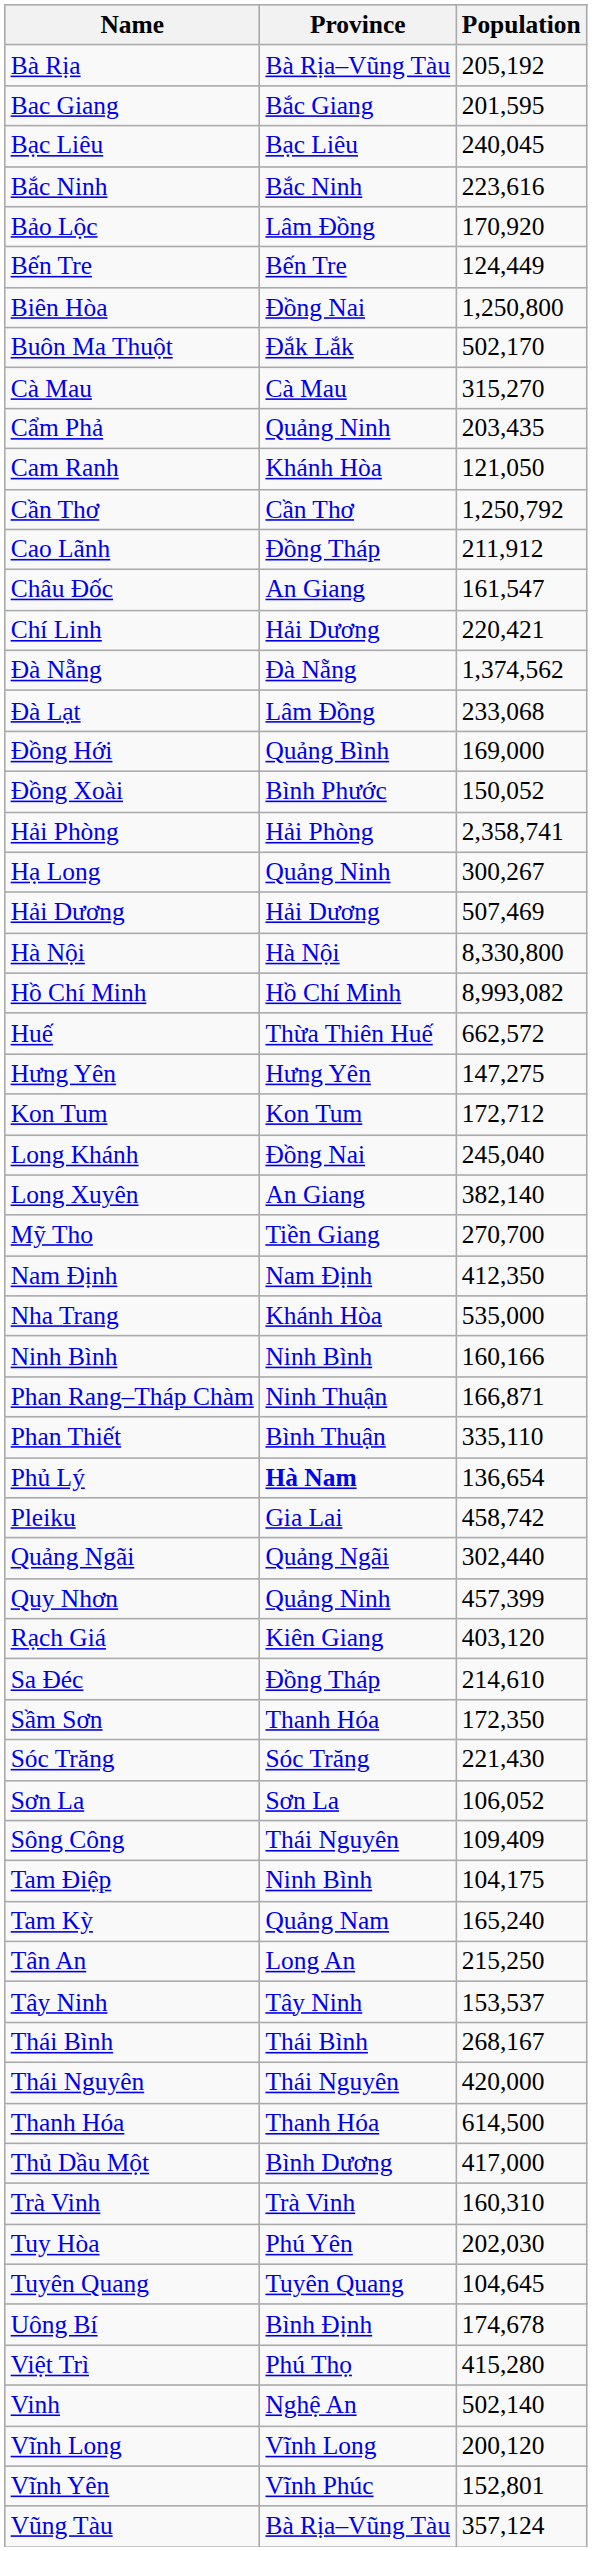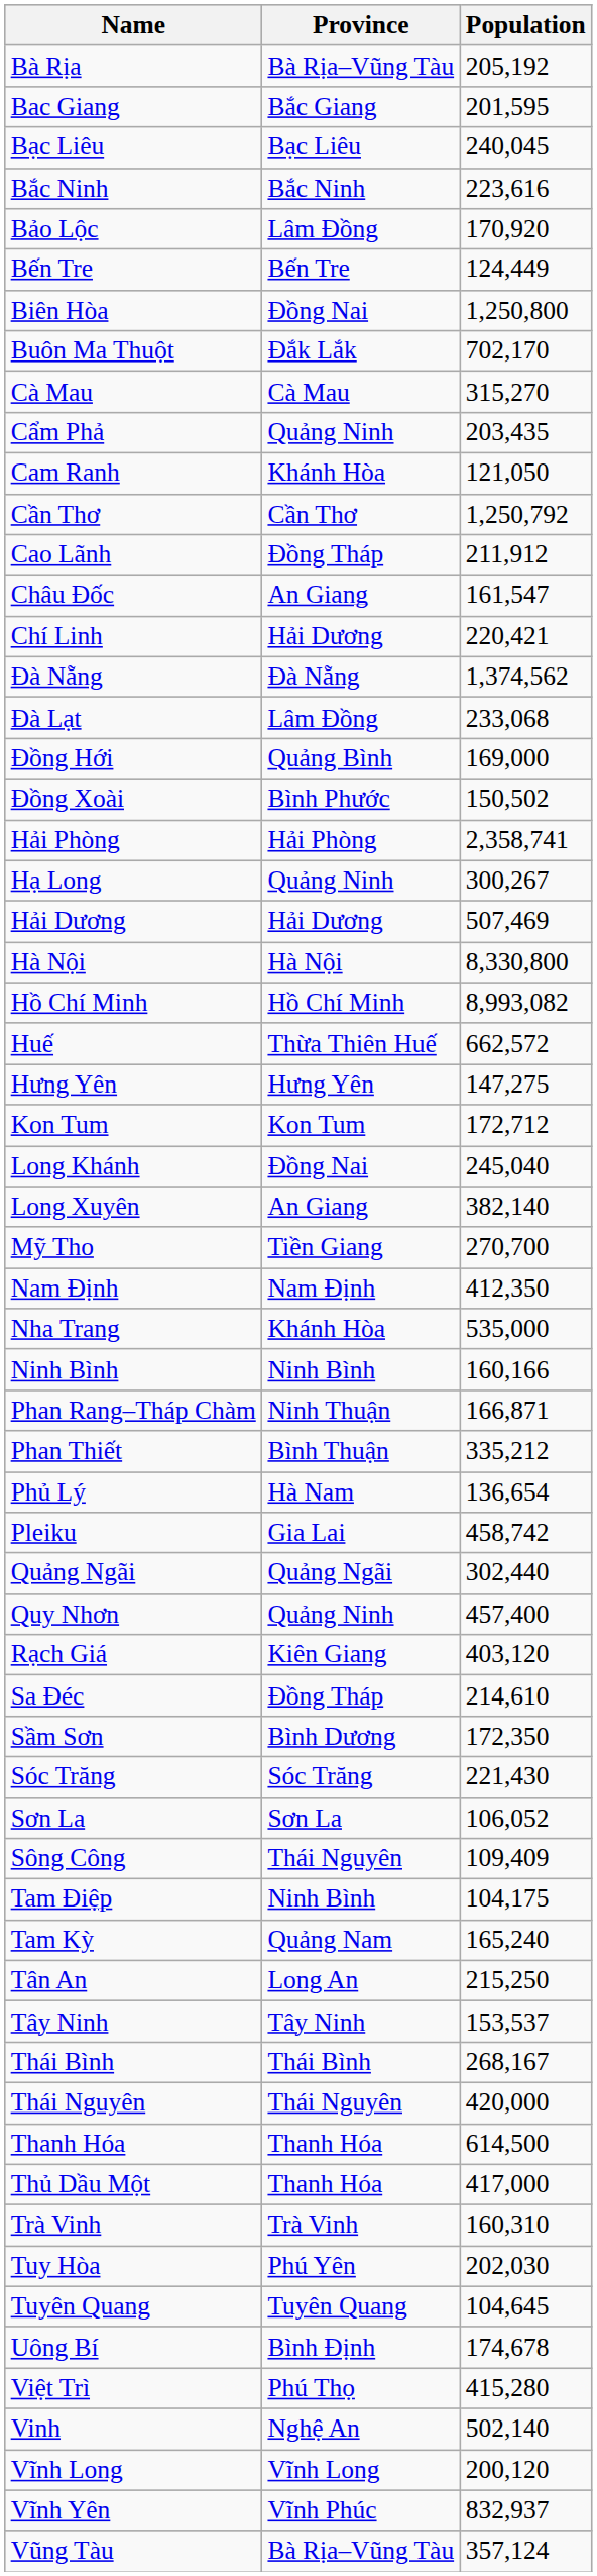 <table class="wikitable sortable sticky-header col3right">
 <tr>
 <th>Name</th>
 <th>Province</th>
 <th>Population</th>
 </tr>
 <tr>
 <td><a href='#'>Bà Rịa</a></td>
 <td><a href='#'>Bà Rịa–Vũng Tàu</a></td>
 <td>205,192</td>
 </tr>
 <tr>
 <td><a href='#'>Bac Giang</a></td>
 <td><a href='#'>Bắc Giang</a></td>
 <td>201,595</td>
 </tr>
 <tr>
 <td><a href='#'>Bạc Liêu</a></td>
 <td><a href='#'>Bạc Liêu</a></td>
 <td>240,045</td>
 </tr>
 <tr>
 <td><a href='#'>Bắc Ninh</a></td>
 <td><a href='#'>Bắc Ninh</a></td>
 <td>223,616</td>
 </tr>
 <tr>
 <td><a href='#'>Bảo Lộc</a></td>
 <td><a href='#'>Lâm Đồng</a></td>
 <td>170,920</td>
 </tr>
 <tr>
 <td><a href='#'>Bến Tre</a></td>
 <td><a href='#'>Bến Tre</a></td>
 <td>124,449</td>
 </tr>
 <tr>
 <td><a href='#'>Biên Hòa</a></td>
 <td><a href='#'>Đồng Nai</a></td>
 <td>1,250,800</td>
 </tr>
 <tr>
 <td><a href='#'>Buôn Ma Thuột</a></td>
 <td><a href='#'>Đắk Lắk</a></td>
-<td>502,170</td>
+<td>702,170</td>
 </tr>
 <tr>
 <td><a href='#'>Cà Mau</a></td>
 <td><a href='#'>Cà Mau</a></td>
 <td>315,270</td>
 </tr>
 <tr>
 <td><a href='#'>Cẩm Phả</a></td>
 <td><a href='#'>Quảng Ninh</a></td>
 <td>203,435</td>
 </tr>
 <tr>
 <td><a href='#'>Cam Ranh</a></td>
 <td><a href='#'>Khánh Hòa</a></td>
 <td>121,050</td>
 </tr>
 <tr>
 <td><a href='#'>Cần Thơ</a></td>
 <td><a href='#'>Cần Thơ</a></td>
 <td>1,250,792</td>
 </tr>
 <tr>
 <td><a href='#'>Cao Lãnh</a></td>
 <td><a href='#'>Đồng Tháp</a></td>
 <td>211,912</td>
 </tr>
 <tr>
 <td><a href='#'>Châu Đốc</a></td>
 <td><a href='#'>An Giang</a></td>
 <td>161,547</td>
 </tr>
 <tr>
 <td><a href='#'>Chí Linh</a></td>
 <td><a href='#'>Hải Dương</a></td>
 <td>220,421</td>
 </tr>
 <tr>
 <td><a href='#'>Đà Nẵng</a></td>
 <td><a href='#'>Đà Nẵng</a></td>
 <td>1,374,562</td>
 </tr>
 <tr>
 <td><a href='#'>Đà Lạt</a></td>
 <td><a href='#'>Lâm Đồng</a></td>
 <td>233,068</td>
 </tr>
 <tr>
 <td><a href='#'>Đồng Hới</a></td>
 <td><a href='#'>Quảng Bình</a></td>
 <td>169,000</td>
 </tr>
 <tr>
 <td><a href='#'>Đồng Xoài</a></td>
 <td><a href='#'>Bình Phước</a></td>
-<td>150,052</td>
+<td>150,502</td>
 </tr>
 <tr>
 <td><a href='#'>Hải Phòng</a></td>
 <td><a href='#'>Hải Phòng</a></td>
 <td>2,358,741</td>
 </tr>
 <tr>
 <td><a href='#'>Hạ Long</a></td>
 <td><a href='#'>Quảng Ninh</a></td>
 <td>300,267</td>
 </tr>
 <tr>
 <td><a href='#'>Hải Dương</a></td>
 <td><a href='#'>Hải Dương</a></td>
 <td>507,469</td>
 </tr>
 <tr>
 <td><a href='#'>Hà Nội</a></td>
 <td><a href='#'>Hà Nội</a></td>
 <td>8,330,800</td>
 </tr>
 <tr>
 <td><a href='#'>Hồ Chí Minh</a></td>
 <td><a href='#'>Hồ Chí Minh</a></td>
 <td>8,993,082</td>
 </tr>
 <tr>
 <td><a href='#'>Huế</a></td>
 <td><a href='#'>Thừa Thiên Huế</a></td>
 <td>662,572</td>
 </tr>
 <tr>
 <td><a href='#'>Hưng Yên</a></td>
 <td><a href='#'>Hưng Yên</a></td>
 <td>147,275</td>
 </tr>
 <tr>
 <td><a href='#'>Kon Tum</a></td>
 <td><a href='#'>Kon Tum</a></td>
 <td>172,712</td>
 </tr>
 <tr>
 <td><a href='#'>Long Khánh</a></td>
 <td><a href='#'>Đồng Nai</a></td>
 <td>245,040</td>
 </tr>
 <tr>
 <td><a href='#'>Long Xuyên</a></td>
 <td><a href='#'>An Giang</a></td>
 <td>382,140</td>
 </tr>
 <tr>
 <td><a href='#'>Mỹ Tho</a></td>
 <td><a href='#'>Tiền Giang</a></td>
 <td>270,700</td>
 </tr>
 <tr>
 <td><a href='#'>Nam Định</a></td>
 <td><a href='#'>Nam Định</a></td>
 <td>412,350</td>
 </tr>
 <tr>
 <td><a href='#'>Nha Trang</a></td>
 <td><a href='#'>Khánh Hòa</a></td>
 <td>535,000</td>
 </tr>
 <tr>
 <td><a href='#'>Ninh Bình</a></td>
 <td><a href='#'>Ninh Bình</a></td>
 <td>160,166</td>
 </tr>
 <tr>
 <td><a href='#'>Phan Rang–Tháp Chàm</a></td>
 <td><a href='#'>Ninh Thuận</a></td>
 <td>166,871</td>
 </tr>
 <tr>
 <td><a href='#'>Phan Thiết</a></td>
 <td><a href='#'>Bình Thuận</a></td>
-<td>335,110</td>
+<td>335,212</td>
 </tr>
 <tr>
 <td><a href='#'>Phủ Lý</a></td>
-<td><strong><a href='#'>Hà Nam</a></strong></td>
+<td><a href='#'>Hà Nam</a></td>
 <td>136,654</td>
 </tr>
 <tr>
 <td><a href='#'>Pleiku</a></td>
 <td><a href='#'>Gia Lai</a></td>
 <td>458,742</td>
 </tr>
 <tr>
 <td><a href='#'>Quảng Ngãi</a></td>
 <td><a href='#'>Quảng Ngãi</a></td>
 <td>302,440</td>
 </tr>
 <tr>
 <td><a href='#'>Quy Nhơn</a></td>
 <td><a href='#'>Quảng Ninh</a></td>
-<td>457,399</td>
+<td>457,400</td>
 </tr>
 <tr>
 <td><a href='#'>Rạch Giá</a></td>
 <td><a href='#'>Kiên Giang</a></td>
 <td>403,120</td>
 </tr>
 <tr>
 <td><a href='#'>Sa Đéc</a></td>
 <td><a href='#'>Đồng Tháp</a></td>
 <td>214,610</td>
 </tr>
 <tr>
 <td><a href='#'>Sầm Sơn</a></td>
-<td><a href='#'>Thanh Hóa</a></td>
+<td><a href='#'>Bình Dương</a></td>
 <td>172,350</td>
 </tr>
 <tr>
 <td><a href='#'>Sóc Trăng</a></td>
 <td><a href='#'>Sóc Trăng</a></td>
 <td>221,430</td>
 </tr>
 <tr>
 <td><a href='#'>Sơn La</a></td>
 <td><a href='#'>Sơn La</a></td>
 <td>106,052</td>
 </tr>
 <tr>
 <td><a href='#'>Sông Công</a></td>
 <td><a href='#'>Thái Nguyên</a></td>
 <td>109,409</td>
 </tr>
 <tr>
 <td><a href='#'>Tam Điệp</a></td>
 <td><a href='#'>Ninh Bình</a></td>
 <td>104,175</td>
 </tr>
 <tr>
 <td><a href='#'>Tam Kỳ</a></td>
 <td><a href='#'>Quảng Nam</a></td>
 <td>165,240</td>
 </tr>
 <tr>
 <td><a href='#'>Tân An</a></td>
 <td><a href='#'>Long An</a></td>
 <td>215,250</td>
 </tr>
 <tr>
 <td><a href='#'>Tây Ninh</a></td>
 <td><a href='#'>Tây Ninh</a></td>
 <td>153,537</td>
 </tr>
 <tr>
 <td><a href='#'>Thái Bình</a></td>
 <td><a href='#'>Thái Bình</a></td>
 <td>268,167</td>
 </tr>
 <tr>
 <td><a href='#'>Thái Nguyên</a></td>
 <td><a href='#'>Thái Nguyên</a></td>
 <td>420,000</td>
 </tr>
 <tr>
 <td><a href='#'>Thanh Hóa</a></td>
 <td><a href='#'>Thanh Hóa</a></td>
 <td>614,500</td>
 </tr>
 <tr>
 <td><a href='#'>Thủ Dầu Một</a></td>
-<td><a href='#'>Bình Dương</a></td>
+<td><a href='#'>Thanh Hóa</a></td>
 <td>417,000</td>
 </tr>
 <tr>
 <td><a href='#'>Trà Vinh</a></td>
 <td><a href='#'>Trà Vinh</a></td>
 <td>160,310</td>
 </tr>
 <tr>
 <td><a href='#'>Tuy Hòa</a></td>
 <td><a href='#'>Phú Yên</a></td>
 <td>202,030</td>
 </tr>
 <tr>
 <td><a href='#'>Tuyên Quang</a></td>
 <td><a href='#'>Tuyên Quang</a></td>
 <td>104,645</td>
 </tr>
 <tr>
 <td><a href='#'>Uông Bí</a></td>
 <td><a href='#'>Bình Định</a></td>
 <td>174,678</td>
 </tr>
 <tr>
 <td><a href='#'>Việt Trì</a></td>
 <td><a href='#'>Phú Thọ</a></td>
 <td>415,280</td>
 </tr>
 <tr>
 <td><a href='#'>Vinh</a></td>
 <td><a href='#'>Nghệ An</a></td>
 <td>502,140</td>
 </tr>
 <tr>
 <td><a href='#'>Vĩnh Long</a></td>
 <td><a href='#'>Vĩnh Long</a></td>
 <td>200,120</td>
 </tr>
 <tr>
 <td><a href='#'>Vĩnh Yên</a></td>
 <td><a href='#'>Vĩnh Phúc</a></td>
-<td>152,801</td>
+<td>832,937</td>
 </tr>
 <tr>
 <td><a href='#'>Vũng Tàu</a></td>
 <td><a href='#'>Bà Rịa–Vũng Tàu</a></td>
 <td>357,124</td>
 </tr>
 </table>
